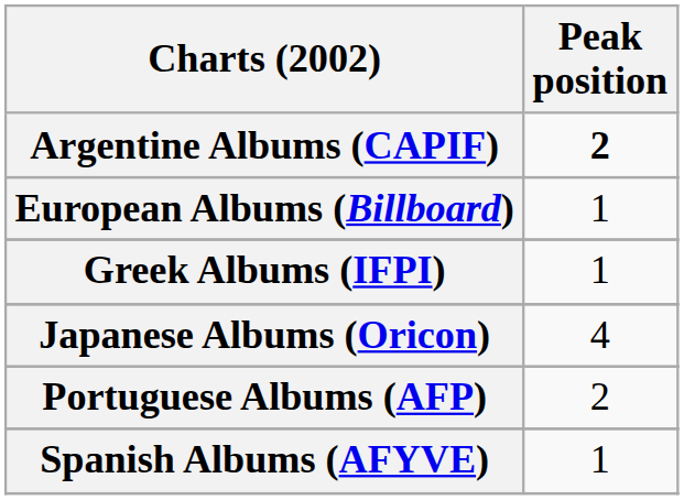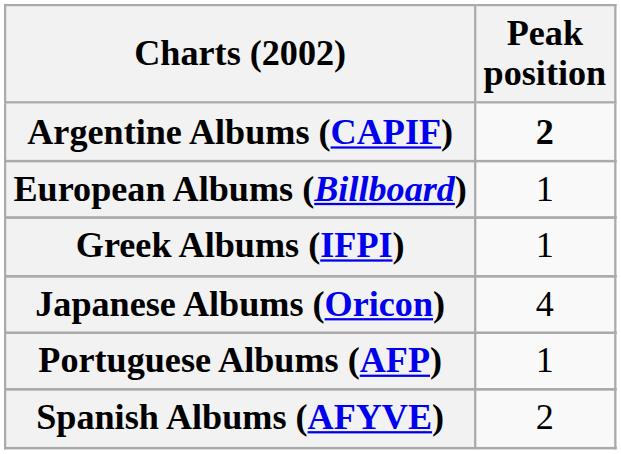 <table class="wikitable sortable plainrowheaders">
 <tr>
 <th>Charts (2002)</th>
 <th>Peak<br>position</th>
 </tr>
 <tr>
 <th scope="row">Argentine Albums (<a href='#'>CAPIF</a>)</th>
 <td style="text-align:center;"><strong>2</strong></td>
 </tr>
 <tr>
 </tr>
 <tr>
 </tr>
 <tr>
 </tr>
 <tr>
 </tr>
 <tr>
 </tr>
 <tr>
 </tr>
 <tr>
 </tr>
 <tr>
 <th scope="row">European Albums (<em><a href='#'>Billboard</a></em>)</th>
 <td style="text-align:center;">1</td>
 </tr>
 <tr>
 </tr>
 <tr>
 </tr>
 <tr>
 </tr>
 <tr>
 <th scope="row">Greek Albums (<a href='#'>IFPI</a>)</th>
 <td style="text-align:center;">1</td>
 </tr>
 <tr>
 </tr>
 <tr>
 </tr>
 <tr>
 </tr>
 <tr>
 <th scope="row">Japanese Albums (<a href='#'>Oricon</a>)</th>
 <td style="text-align:center;">4</td>
 </tr>
 <tr>
 </tr>
 <tr>
 </tr>
 <tr>
 </tr>
 <tr>
 <th scope="row">Portuguese Albums (<a href='#'>AFP</a>)</th>
-<td style="text-align:center;">2</td>
+<td style="text-align:center;">1</td>
 </tr>
 <tr>
 </tr>
 <tr>
 <th scope="row">Spanish Albums (<a href='#'>AFYVE</a>)</th>
-<td style="text-align:center;">1</td>
+<td style="text-align:center;">2</td>
 </tr>
 <tr>
 </tr>
 <tr>
 </tr>
 <tr>
 </tr>
 <tr>
 </tr>
 <tr>
 </tr>
 <tr>
 </tr>
 </table>
